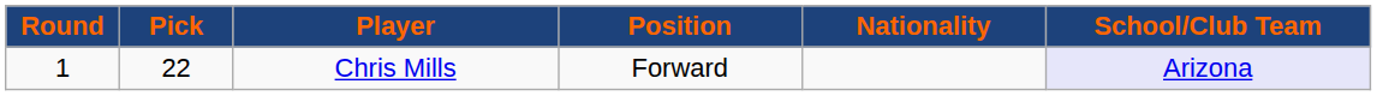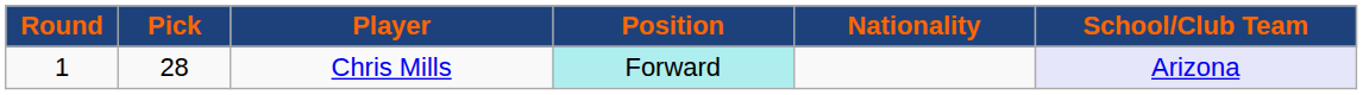 <table class="wikitable sortable sortable">
 <tr>
 <th style="background:#1d427b; color:#f60; width:7%;">Round</th>
 <th style="background:#1d427b; color:#f60; width:7%;">Pick</th>
 <th style="background:#1d427b; color:#f60; width:20%;">Player</th>
 <th style="background:#1d427b; color:#f60; width:15%;">Position</th>
 <th style="background:#1d427b; color:#f60; width:15%;">Nationality</th>
 <th style="background:#1d427b; color:#f60; width:20%;">School/Club Team</th>
 </tr>
 <tr style="text-align:center;">
 <td>1</td>
-<td>22</td>
+<td>28</td>
 <td><a href='#'>Chris Mills</a></td>
-<td>Forward</td>
+<td style="background: paleturquoise;">Forward</td>
 <td></td>
 <td style="background: lavender;"><a href='#'>Arizona</a></td>
 </tr>
 </table>
